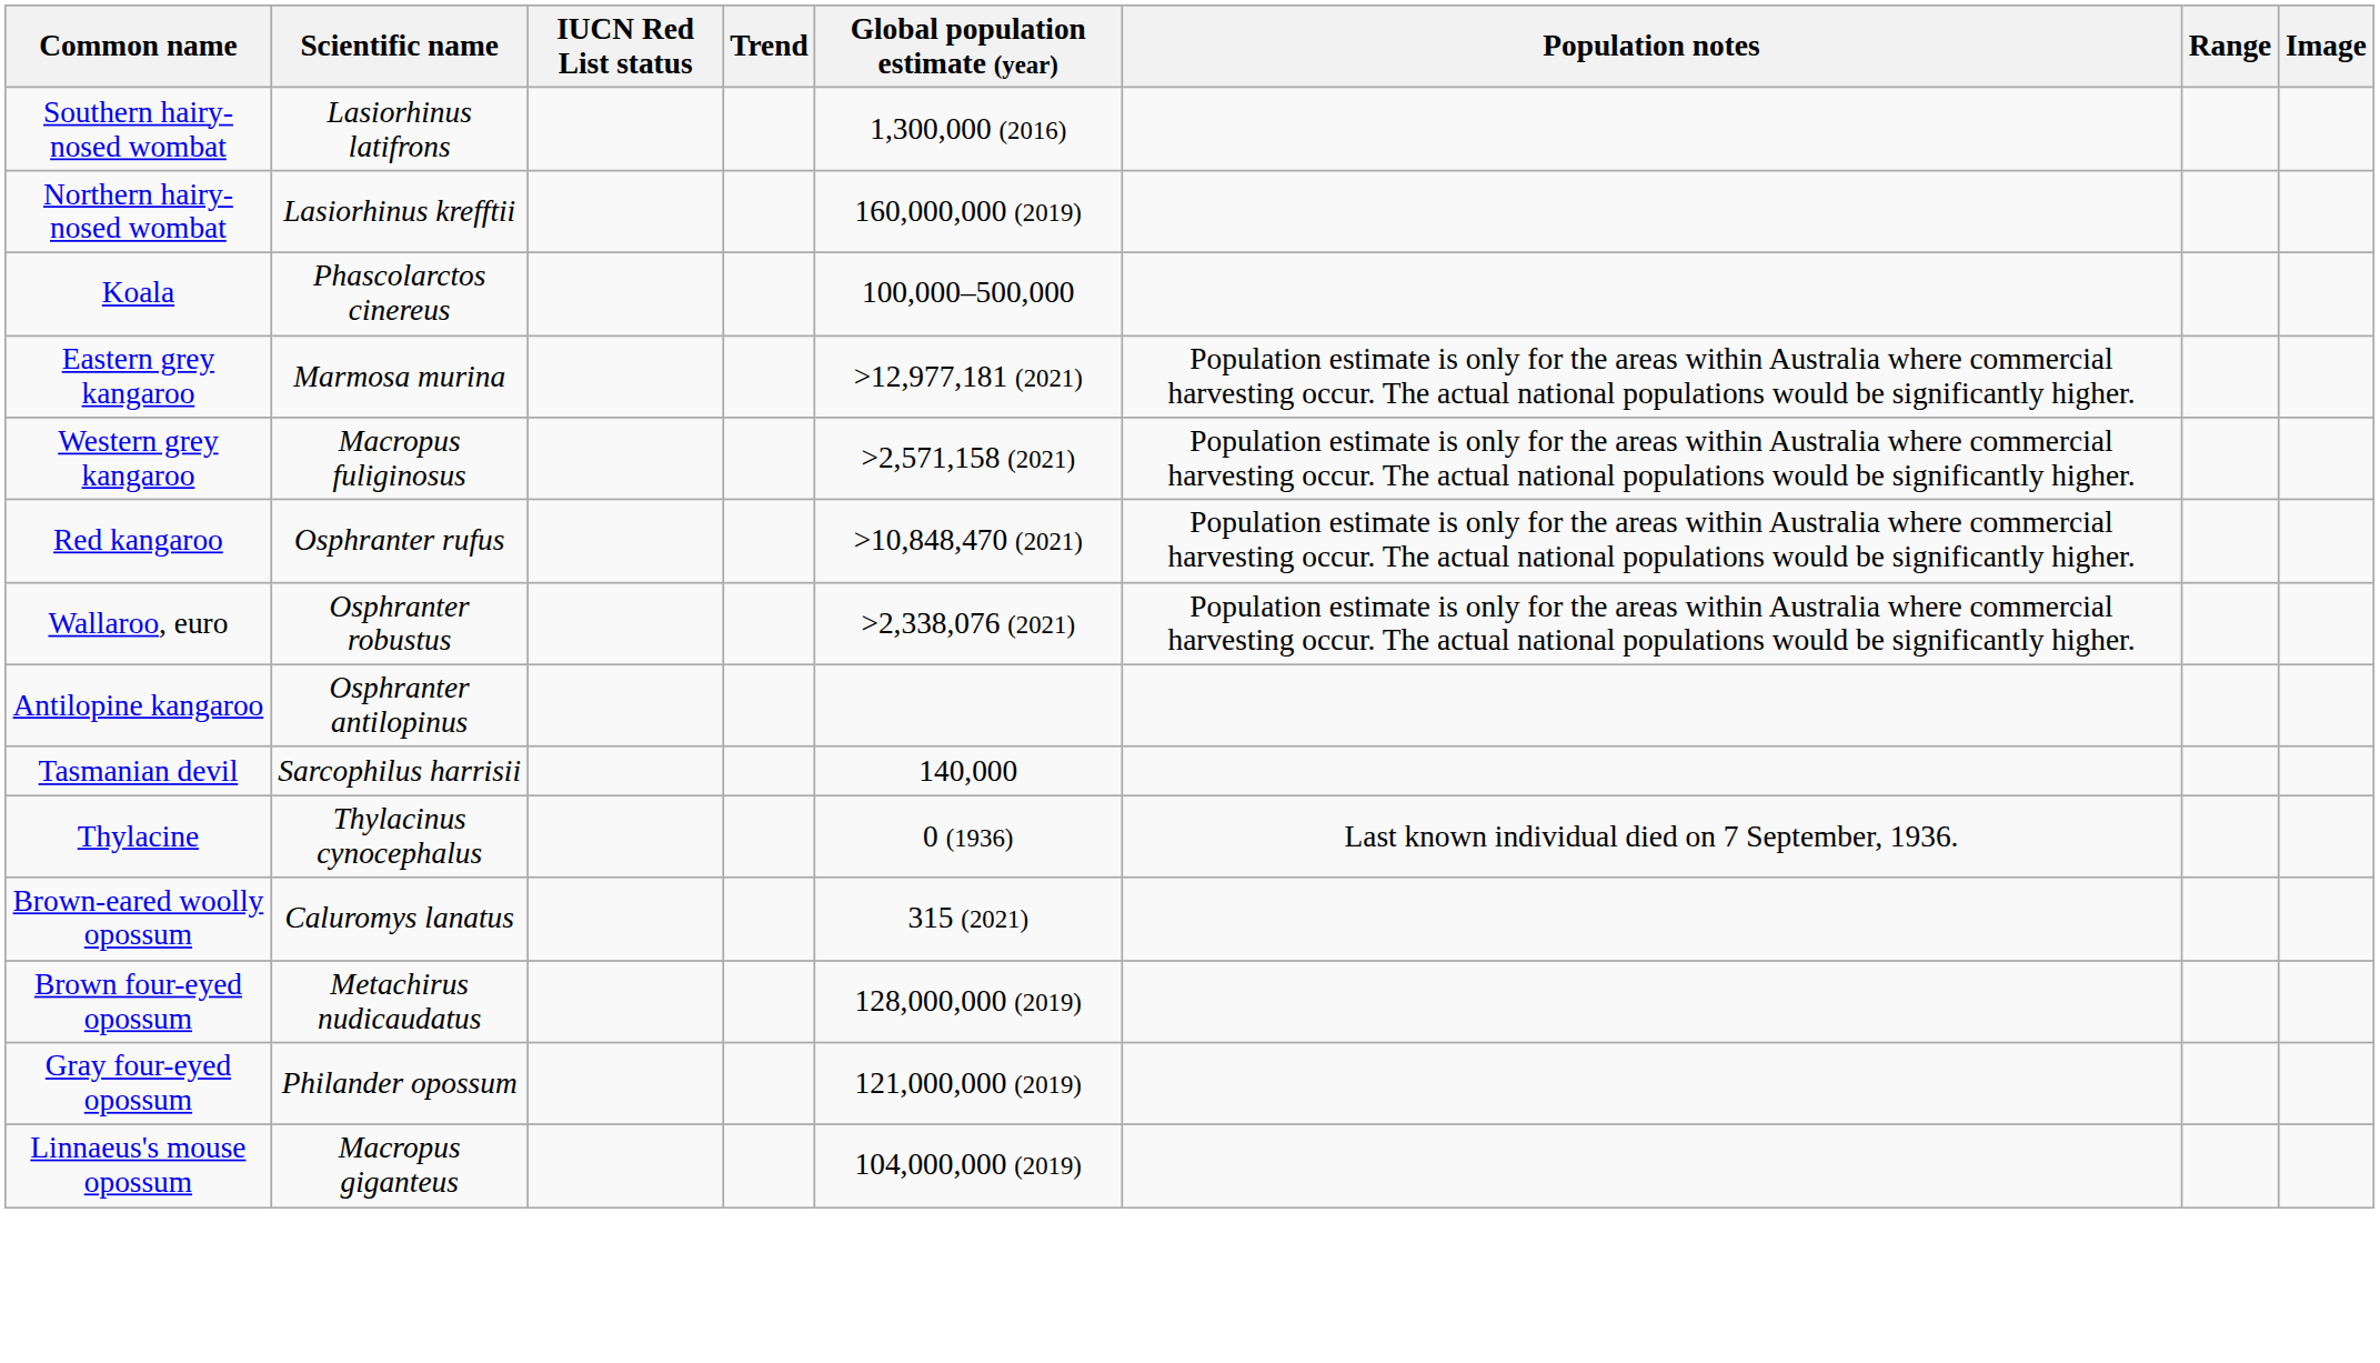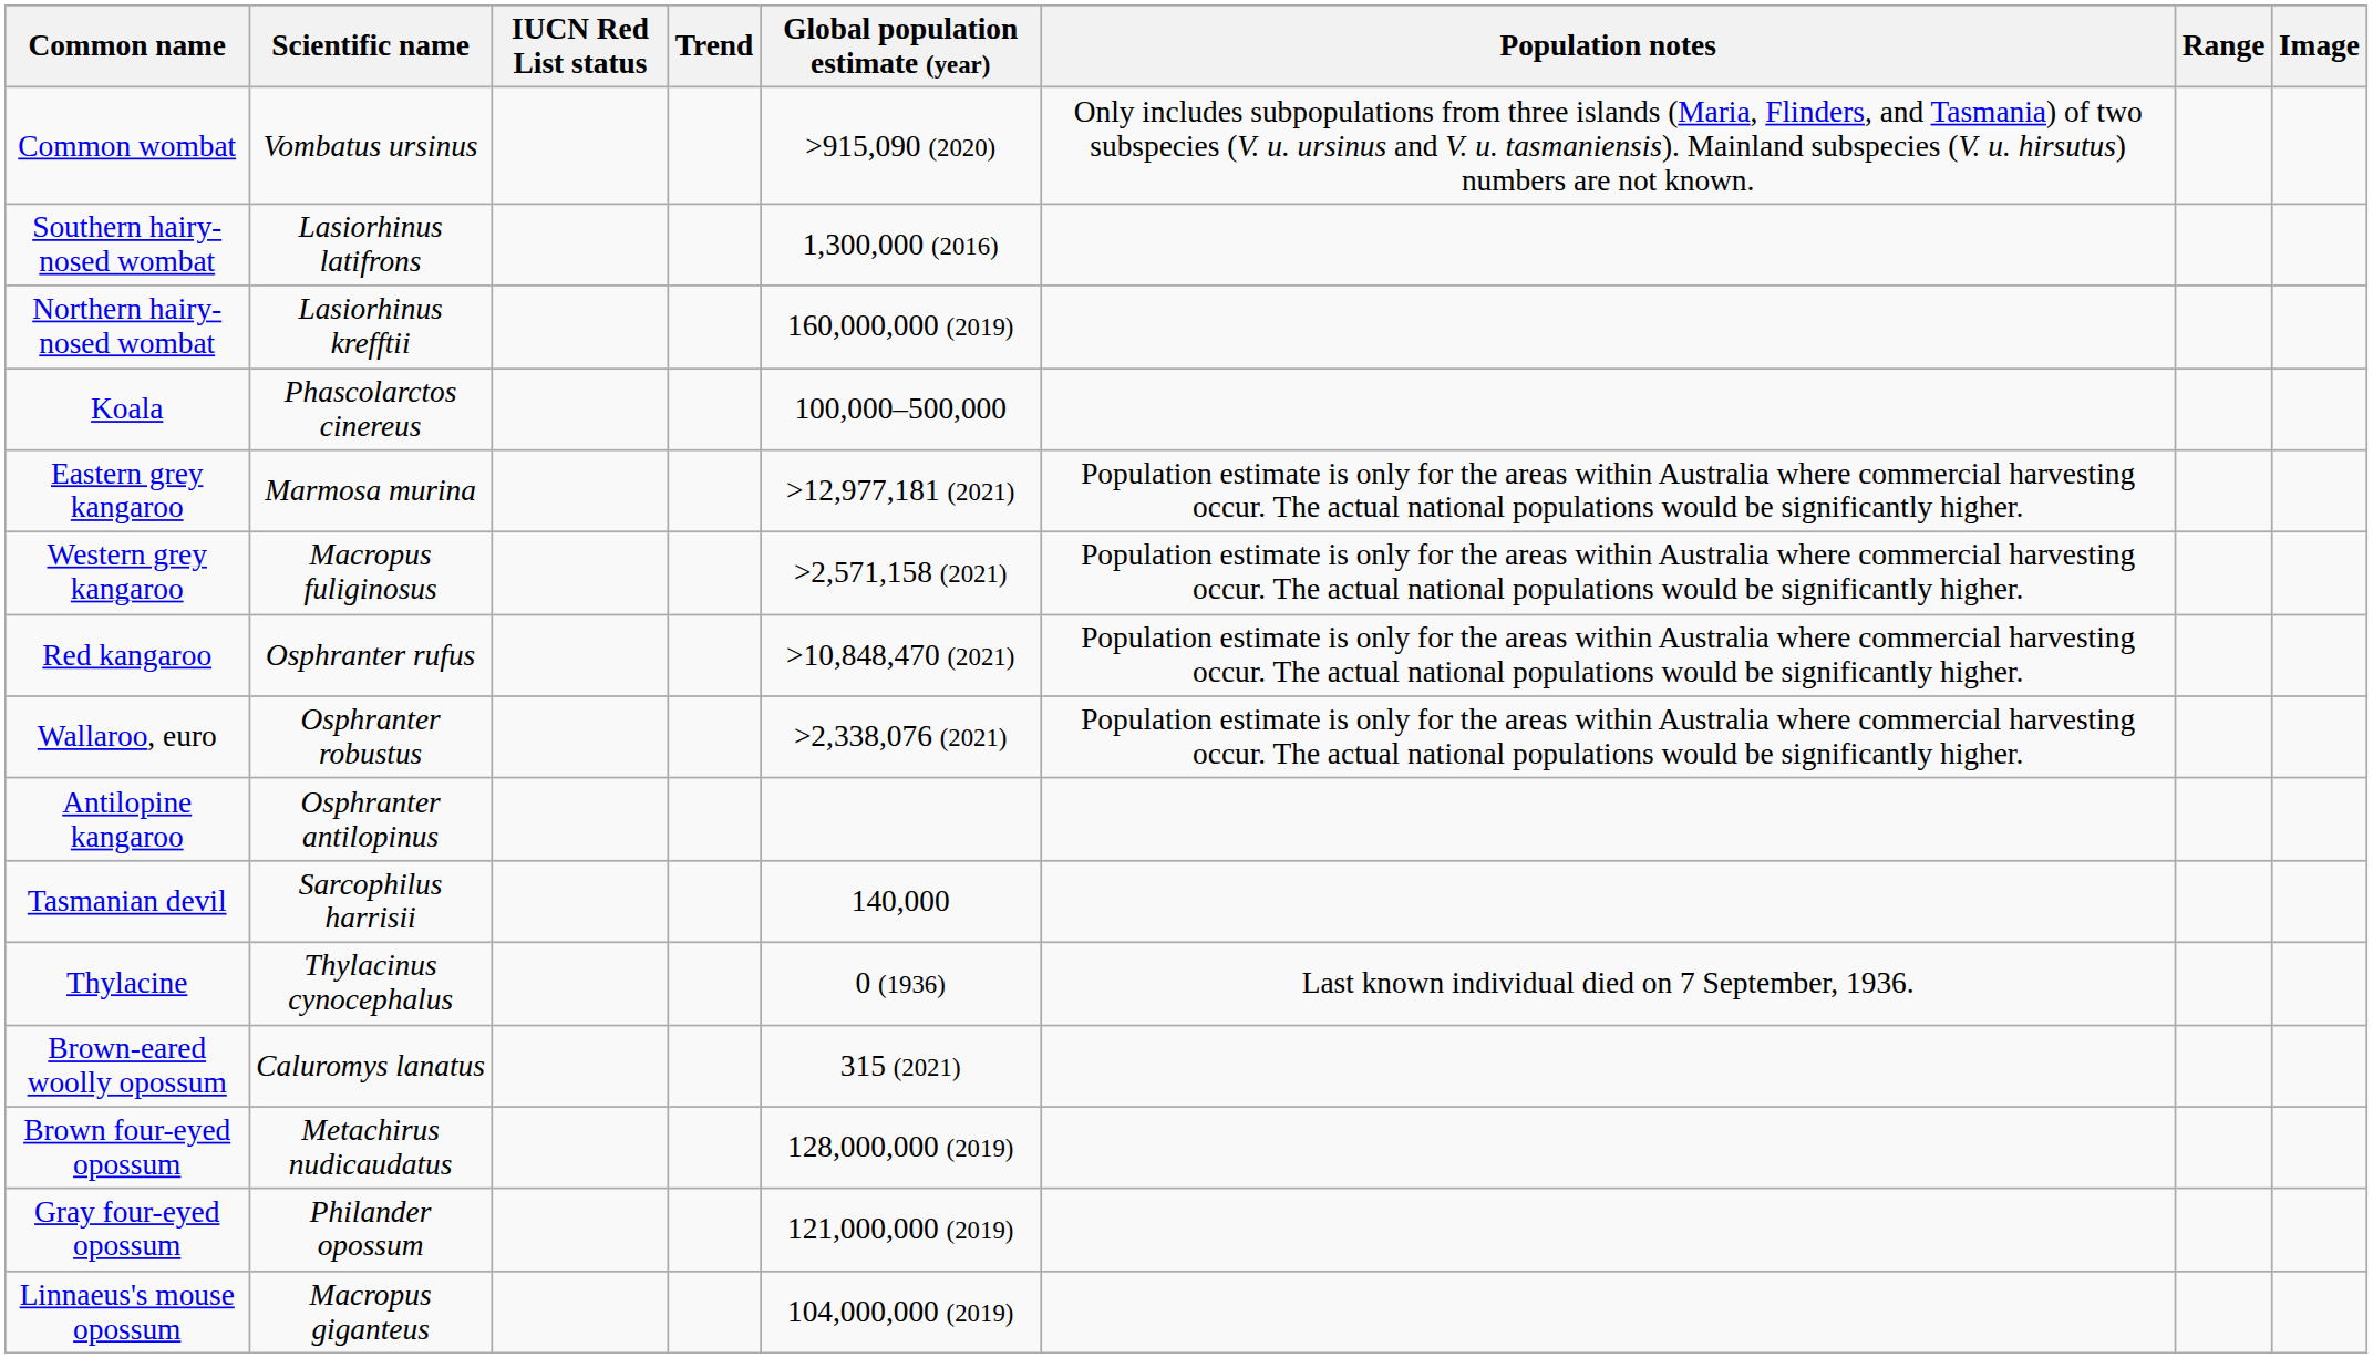 <table class="wikitable sortable" style="text-align: center;">
 <tr>
 <th>Common name</th>
 <th>Scientific name</th>
 <th>IUCN Red List status</th>
 <th>Trend</th>
 <th data-sort-type="number">Global population estimate <small>(year)</small></th>
 <th class="unsortable">Population notes</th>
 <th class="unsortable">Range</th>
 <th class="unsortable">Image</th>
+</tr>
+<tr>
+<td><a href='#'>Common wombat</a></td>
+<td><em>Vombatus ursinus</em></td>
+<td></td>
+<td></td>
+<td data-sort-value="915090">>915,090 <small>(2020)</small></td>
+<td>Only includes subpopulations from three islands (<a href='#'>Maria</a>, <a href='#'>Flinders</a>, and <a href='#'>Tasmania</a>) of two subspecies (<em>V. u. ursinus</em> and <em>V. u. tasmaniensis</em>). Mainland subspecies (<em>V. u. hirsutus</em>) numbers are not known.</td>
+<td></td>
+<td></td>
 </tr>
 <tr>
 <td><a href='#'>Southern hairy-nosed wombat</a></td>
 <td><em>Lasiorhinus latifrons</em></td>
 <td></td>
 <td></td>
 <td>1,300,000 <small>(2016)</small></td>
 <td></td>
 <td></td>
 <td></td>
 </tr>
 <tr>
 <td><a href='#'>Northern hairy-nosed wombat</a></td>
 <td><em>Lasiorhinus krefftii</em></td>
 <td></td>
 <td></td>
 <td>160,000,000 <small>(2019)</small></td>
 <td></td>
 <td></td>
 <td></td>
 </tr>
 <tr>
 <td><a href='#'>Koala</a></td>
 <td><em>Phascolarctos cinereus</em></td>
 <td></td>
 <td></td>
 <td>100,000–500,000</td>
 <td></td>
 <td></td>
 <td></td>
 </tr>
 <tr>
 <td><a href='#'>Eastern grey kangaroo</a></td>
 <td><em>Marmosa murina</em></td>
 <td></td>
 <td></td>
 <td>>12,977,181 <small>(2021)</small></td>
 <td>Population estimate is only for the areas within Australia where commercial harvesting occur. The actual national populations would be significantly higher.</td>
 <td></td>
 <td></td>
 </tr>
 <tr>
 <td><a href='#'>Western grey kangaroo</a></td>
 <td><em>Macropus fuliginosus</em></td>
 <td></td>
 <td></td>
 <td>>2,571,158 <small>(2021)</small></td>
 <td>Population estimate is only for the areas within Australia where commercial harvesting occur. The actual national populations would be significantly higher.</td>
 <td></td>
 <td></td>
 </tr>
 <tr>
 <td><a href='#'>Red kangaroo</a></td>
 <td><em>Osphranter rufus</em></td>
 <td></td>
 <td></td>
 <td>>10,848,470 <small>(2021)</small></td>
 <td>Population estimate is only for the areas within Australia where commercial harvesting occur. The actual national populations would be significantly higher.</td>
 <td></td>
 <td></td>
 </tr>
 <tr>
 <td><a href='#'>Wallaroo</a>, euro</td>
 <td><em>Osphranter robustus</em></td>
 <td></td>
 <td></td>
 <td>>2,338,076 <small>(2021)</small></td>
 <td>Population estimate is only for the areas within Australia where commercial harvesting occur. The actual national populations would be significantly higher.</td>
 <td></td>
 <td></td>
 </tr>
 <tr>
 <td><a href='#'>Antilopine kangaroo</a></td>
 <td><em>Osphranter antilopinus</em></td>
 <td></td>
 <td></td>
 <td></td>
 <td></td>
 <td></td>
 <td></td>
 </tr>
 <tr>
 <td><a href='#'>Tasmanian devil</a></td>
 <td><em>Sarcophilus harrisii</em></td>
 <td></td>
 <td></td>
 <td>140,000</td>
 <td></td>
 <td></td>
 <td></td>
 </tr>
 <tr>
 <td><a href='#'>Thylacine</a></td>
 <td><em>Thylacinus cynocephalus</em></td>
 <td></td>
 <td></td>
 <td>0 <small>(1936)</small></td>
 <td>Last known individual died on 7 September, 1936.</td>
 <td></td>
 <td></td>
 </tr>
 <tr>
 <td><a href='#'>Brown-eared woolly opossum</a></td>
 <td><em>Caluromys lanatus</em></td>
 <td></td>
 <td></td>
 <td>315 <small>(2021)</small></td>
 <td></td>
 <td></td>
 <td></td>
 </tr>
 <tr>
 <td><a href='#'>Brown four-eyed opossum</a></td>
 <td><em>Metachirus nudicaudatus</em></td>
 <td></td>
 <td></td>
 <td>128,000,000 <small>(2019)</small></td>
 <td></td>
 <td></td>
 <td></td>
 </tr>
 <tr>
 <td><a href='#'>Gray four-eyed opossum</a></td>
 <td><em>Philander opossum</em></td>
 <td></td>
 <td></td>
 <td>121,000,000 <small>(2019)</small></td>
 <td></td>
 <td></td>
 <td></td>
 </tr>
 <tr>
 <td><a href='#'>Linnaeus's mouse opossum</a></td>
 <td><em>Macropus giganteus</em></td>
 <td></td>
 <td></td>
 <td>104,000,000 <small>(2019)</small></td>
 <td></td>
 <td></td>
 <td></td>
 </tr>
 </table>
